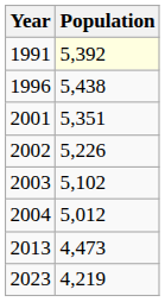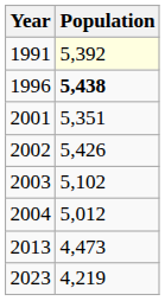 <table class="wikitable">
 <tr>
 <th>Year</th>
 <th>Population</th>
 </tr>
 <tr>
 <td>1991</td>
 <td style="background: lightyellow;">5,392</td>
 </tr>
 <tr>
 <td>1996</td>
-<td>5,438</td>
+<td><strong>5,438</strong></td>
 </tr>
 <tr>
 <td>2001</td>
 <td>5,351</td>
 </tr>
 <tr>
 <td>2002</td>
-<td>5,226</td>
+<td>5,426</td>
 </tr>
 <tr>
 <td>2003</td>
 <td>5,102</td>
 </tr>
 <tr>
 <td>2004</td>
 <td>5,012</td>
 </tr>
 <tr>
 <td>2013</td>
 <td>4,473</td>
 </tr>
 <tr>
 <td>2023</td>
 <td>4,219</td>
 </tr>
 </table>
